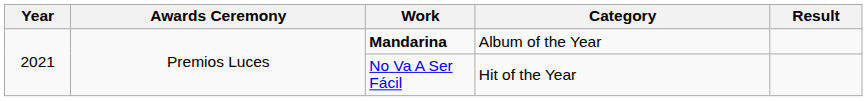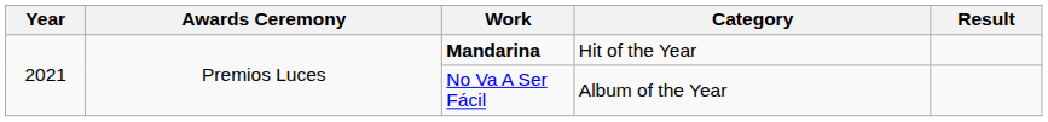 <table class="wikitable plainrowheaders" style="width:70%;">
 <tr>
 <th scope="col" style="width:4%;">Year</th>
 <th scope="col" style="width:20%;">Awards Ceremony</th>
 <th scope="col" style="width:4%;">Work</th>
 <th scope="col" style="width:20%;">Category</th>
 <th scope="col" style="width:6%;">Result</th>
 </tr>
 <tr>
 <td rowspan=2 style="text-align:center;">2021</td>
 <td rowspan=2 style="text-align:center;">Premios Luces</td>
 <td><strong>Mandarina</strong></td>
-<td>Album of the Year</td>
+<td>Hit of the Year</td>
 <td></td>
 </tr>
 <tr>
 <td><a href='#'>No Va A Ser Fácil</a></td>
-<td>Hit of the Year</td>
+<td>Album of the Year</td>
 <td></td>
 </tr>
 </table>
